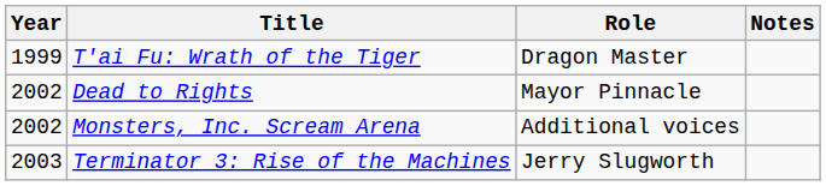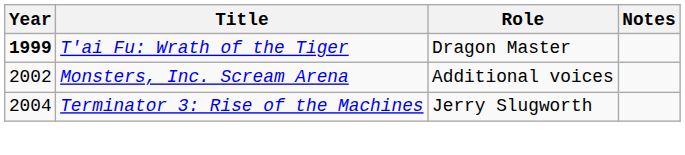 <table class="wikitable">
 <tr>
 <th>Year</th>
 <th>Title</th>
 <th>Role</th>
 <th>Notes</th>
 </tr>
 <tr>
-<td>1999</td>
+<td><strong>1999</strong></td>
 <td><em><a href='#'>T'ai Fu: Wrath of the Tiger</a></em></td>
 <td>Dragon Master</td>
-<td></td>
-</tr>
-<tr>
-<td>2002</td>
-<td><em><a href='#'>Dead to Rights</a></em></td>
-<td>Mayor Pinnacle</td>
 <td></td>
 </tr>
 <tr>
 <td>2002</td>
 <td><em><a href='#'>Monsters, Inc. Scream Arena</a></em></td>
 <td>Additional voices</td>
 <td></td>
 </tr>
 <tr>
-<td>2003</td>
+<td>2004</td>
 <td><em><a href='#'>Terminator 3: Rise of the Machines</a></em></td>
 <td>Jerry Slugworth</td>
 <td></td>
 </tr>
 </table>
